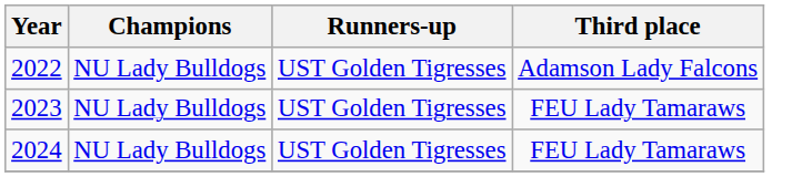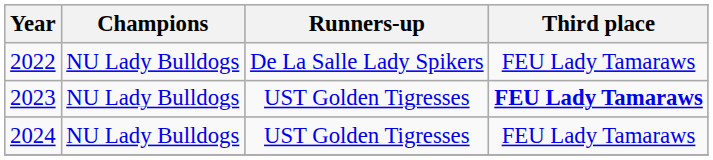 <table class="wikitable" style="font-size:90%; text-align:center">
 <tr>
 <th>Year</th>
 <th> Champions</th>
 <th> Runners-up</th>
 <th> Third place</th>
 </tr>
 <tr>
 <td><a href='#'>2022</a></td>
 <td><a href='#'>NU Lady Bulldogs</a></td>
-<td><a href='#'>UST Golden Tigresses</a></td>
-<td><a href='#'>Adamson Lady Falcons</a></td>
+<td><a href='#'>De La Salle Lady Spikers</a></td>
+<td><a href='#'>FEU Lady Tamaraws</a></td>
 </tr>
 <tr>
 <td><a href='#'>2023</a></td>
 <td><a href='#'>NU Lady Bulldogs</a></td>
 <td><a href='#'>UST Golden Tigresses</a></td>
-<td><a href='#'>FEU Lady Tamaraws</a></td>
+<td><strong><a href='#'>FEU Lady Tamaraws</a></strong></td>
 </tr>
 <tr>
 <td><a href='#'>2024</a></td>
 <td><a href='#'>NU Lady Bulldogs</a></td>
 <td><a href='#'>UST Golden Tigresses</a></td>
 <td><a href='#'>FEU Lady Tamaraws</a></td>
 </tr>
 <tr>
 </tr>
 </table>
